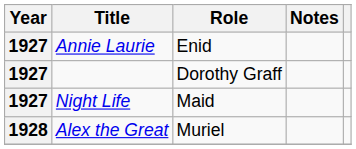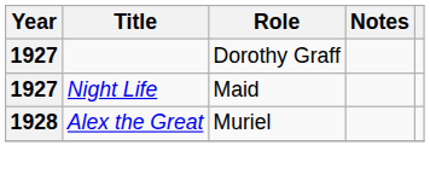 <table class="wikitable sortable plainrowheaders">
 <tr>
 <th>Year</th>
 <th>Title</th>
 <th>Role</th>
 <th class="unsortable">Notes</th>
 <th class="unsortable"></th>
-</tr>
-<tr>
-<th scope="row">1927</th>
-<td><em><a href='#'>Annie Laurie</a></em></td>
-<td>Enid</td>
-<td></td>
-<td style="text-align:center;"></td>
 </tr>
 <tr>
 <th scope="row">1927</th>
 <td><em></em></td>
 <td>Dorothy Graff</td>
 <td></td>
 <td style="text-align:center;"></td>
 </tr>
 <tr>
 <th scope="row">1927</th>
 <td><em><a href='#'>Night Life</a></em></td>
 <td>Maid</td>
 <td></td>
 <td style="text-align:center;"></td>
 </tr>
 <tr>
 <th scope="row">1928</th>
 <td><em><a href='#'>Alex the Great</a></em></td>
 <td>Muriel</td>
 <td></td>
 <td style="text-align:center;"></td>
 </tr>
 <tr>
 </tr>
 </table>
